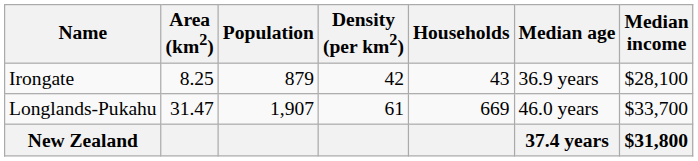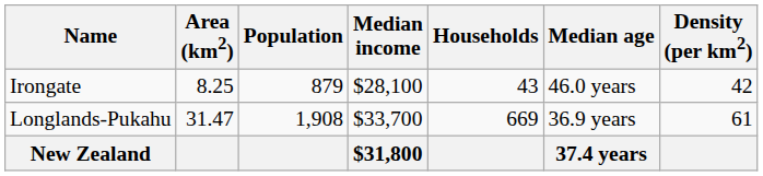 <table class="wikitable">
 <tr>
 <th>Name</th>
 <th>Area<br>(km<sup>2</sup>)</th>
 <th>Population</th>
-<th>Density<br>(per km<sup>2</sup>)</th>
+<th>Median<br>income</th>
 <th>Households</th>
 <th>Median age</th>
-<th>Median<br>income</th>
+<th>Density<br>(per km<sup>2</sup>)</th>
 </tr>
 <tr>
 <td>Irongate</td>
 <td style="text-align:right;">8.25</td>
 <td style="text-align:right;">879</td>
+<td>$28,100</td>
+<td style="text-align:right;">43</td>
+<td>46.0 years</td>
 <td style="text-align:right;">42</td>
-<td style="text-align:right;">43</td>
-<td>36.9 years</td>
-<td>$28,100</td>
 </tr>
 <tr>
 <td>Longlands-Pukahu</td>
 <td style="text-align:right;">31.47</td>
-<td style="text-align:right;">1,907</td>
+<td style="text-align:right;">1,908</td>
+<td>$33,700</td>
+<td style="text-align:right;">669</td>
+<td>36.9 years</td>
 <td style="text-align:right;">61</td>
-<td style="text-align:right;">669</td>
-<td>46.0 years</td>
-<td>$33,700</td>
 </tr>
 <tr>
 <th>New Zealand</th>
 <th></th>
 <th></th>
-<th></th>
+<th style="text-align:left;">$31,800</th>
 <th></th>
 <th>37.4 years</th>
-<th style="text-align:left;">$31,800</th>
+<th></th>
 </tr>
 </table>
